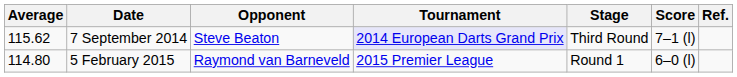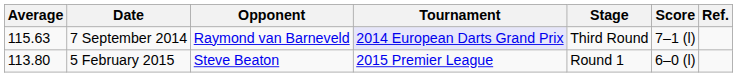 <table class="wikitable">
 <tr>
 <th>Average</th>
 <th>Date</th>
 <th>Opponent</th>
 <th>Tournament</th>
 <th>Stage</th>
 <th>Score</th>
 <th>Ref.</th>
 </tr>
 <tr>
-<td>115.62</td>
+<td>115.63</td>
 <td>7 September 2014</td>
-<td> <a href='#'>Steve Beaton</a></td>
+<td> <a href='#'>Raymond van Barneveld</a></td>
 <td style="background: lavender;"><a href='#'>2014 European Darts Grand Prix</a></td>
 <td>Third Round</td>
 <td>7–1 (l)</td>
 <td></td>
 </tr>
 <tr>
-<td>114.80</td>
+<td>113.80</td>
 <td>5 February 2015</td>
-<td> <a href='#'>Raymond van Barneveld</a></td>
+<td> <a href='#'>Steve Beaton</a></td>
 <td><a href='#'>2015 Premier League</a></td>
 <td>Round 1</td>
 <td>6–0 (l)</td>
 <td></td>
 </tr>
 </table>
